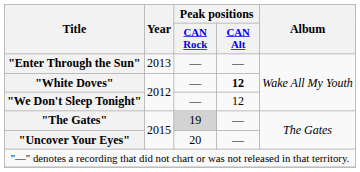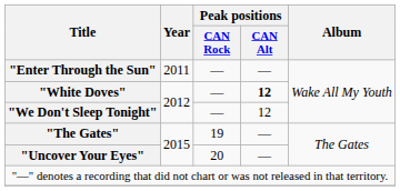 <table class="wikitable plainrowheaders" style="text-align: center;">
 <tr>
 <th scope="col" rowspan="2">Title</th>
 <th scope="col" rowspan="2">Year</th>
 <th scope="col" colspan="2">Peak positions</th>
 <th scope="col" rowspan="2">Album</th>
 </tr>
 <tr>
 <th scope="col" style="width:3.5em; font-size:90%;"><a href='#'>CAN<br>Rock</a><br></th>
 <th scope="col" style="width:3.5em; font-size:90%;"><a href='#'>CAN<br>Alt</a><br></th>
 </tr>
 <tr>
 <th scope="row">"Enter Through the Sun"</th>
-<td>2013</td>
+<td>2011</td>
 <td>—</td>
 <td>—</td>
 <td rowspan="3"><em>Wake All My Youth</em></td>
 </tr>
 <tr>
 <th scope="row">"White Doves"</th>
 <td rowspan="2">2012</td>
 <td>—</td>
 <td><strong>12</strong></td>
 </tr>
 <tr>
 <th scope="row">"We Don't Sleep Tonight"</th>
 <td>—</td>
 <td>12</td>
 </tr>
 <tr>
 <th scope="row">"The Gates"</th>
 <td rowspan="2">2015</td>
-<td style="background: lightgrey;">19</td>
+<td>19</td>
 <td>—</td>
 <td rowspan="2"><em>The Gates</em></td>
 </tr>
 <tr>
 <th scope="row">"Uncover Your Eyes"</th>
 <td>20</td>
 <td>—</td>
 </tr>
 <tr>
 <td colspan="5" style="font-size:90%">"—" denotes a recording that did not chart or was not released in that territory.</td>
 </tr>
 <tr>
 </tr>
 </table>
